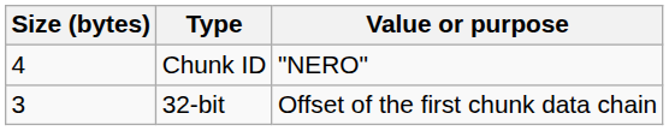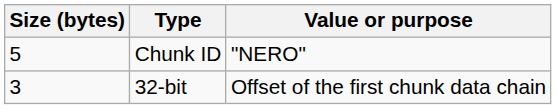 <table class="wikitable">
 <tr>
 <th>Size (bytes)</th>
 <th>Type</th>
 <th>Value or purpose</th>
 </tr>
 <tr>
-<td>4</td>
+<td>5</td>
 <td>Chunk ID</td>
 <td>"NERO"</td>
 </tr>
 <tr>
 <td>3</td>
 <td>32-bit</td>
 <td>Offset of the first chunk data chain</td>
 </tr>
 </table>
